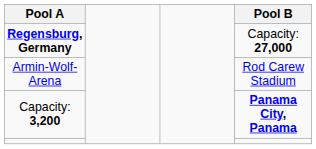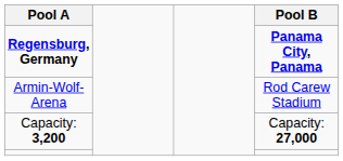 <table class="wikitable" width="400" style="text-align:center">
 <tr>
 <th width="25%">Pool A</th>
 <td rowspan=5></td>
 <td rowspan=5></td>
 <th width="25%">Pool B</th>
 </tr>
 <tr>
 <td> <strong><a href='#'>Regensburg</a>, Germany</strong></td>
-<td>Capacity: <strong>27,000</strong></td>
+<td> <strong><a href='#'>Panama City</a>, <a href='#'>Panama</a></strong></td>
 </tr>
 <tr>
 <td><a href='#'>Armin-Wolf-Arena</a></td>
 <td><a href='#'>Rod Carew Stadium</a></td>
 </tr>
 <tr>
 <td>Capacity: <strong>3,200</strong></td>
-<td> <strong><a href='#'>Panama City</a>, <a href='#'>Panama</a></strong></td>
+<td>Capacity: <strong>27,000</strong></td>
 </tr>
 <tr>
 <td></td>
 <td></td>
 </tr>
 </table>
